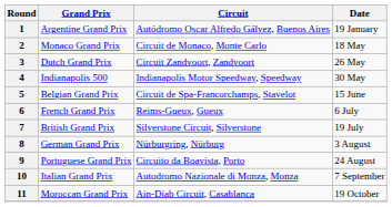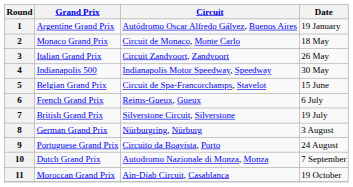 <table class="wikitable" style="font-size: 85%;">
 <tr>
 <th>Round</th>
 <th><a href='#'>Grand Prix</a></th>
 <th><a href='#'>Circuit</a></th>
 <th>Date</th>
 </tr>
 <tr>
 <th>1</th>
 <td><a href='#'>Argentine Grand Prix</a></td>
 <td> <a href='#'>Autódromo Oscar Alfredo Gálvez</a>, <a href='#'>Buenos Aires</a></td>
 <td>19 January</td>
 </tr>
 <tr>
 <th>2</th>
 <td><a href='#'>Monaco Grand Prix</a></td>
 <td> <a href='#'>Circuit de Monaco</a>, <a href='#'>Monte Carlo</a></td>
 <td>18 May</td>
 </tr>
 <tr>
 <th>3</th>
-<td><a href='#'>Dutch Grand Prix</a></td>
+<td><a href='#'>Italian Grand Prix</a></td>
 <td> <a href='#'>Circuit Zandvoort</a>, <a href='#'>Zandvoort</a></td>
 <td>26 May</td>
 </tr>
 <tr>
 <th>4</th>
 <td><a href='#'>Indianapolis 500</a></td>
 <td> <a href='#'>Indianapolis Motor Speedway</a>, <a href='#'>Speedway</a></td>
 <td>30 May</td>
 </tr>
 <tr>
 <th>5</th>
 <td><a href='#'>Belgian Grand Prix</a></td>
 <td> <a href='#'>Circuit de Spa-Francorchamps</a>, <a href='#'>Stavelot</a></td>
 <td>15 June</td>
 </tr>
 <tr>
 <th>6</th>
 <td><a href='#'>French Grand Prix</a></td>
 <td> <a href='#'>Reims-Gueux</a>, <a href='#'>Gueux</a></td>
 <td>6 July</td>
 </tr>
 <tr>
 <th>7</th>
 <td><a href='#'>British Grand Prix</a></td>
 <td> <a href='#'>Silverstone Circuit</a>, <a href='#'>Silverstone</a></td>
 <td>19 July</td>
 </tr>
 <tr>
 <th>8</th>
 <td><a href='#'>German Grand Prix</a></td>
 <td> <a href='#'>Nürburgring</a>, <a href='#'>Nürburg</a></td>
 <td>3 August</td>
 </tr>
 <tr>
 <th>9</th>
 <td><a href='#'>Portuguese Grand Prix</a></td>
 <td> <a href='#'>Circuito da Boavista</a>, <a href='#'>Porto</a></td>
 <td>24 August</td>
 </tr>
 <tr>
 <th>10</th>
-<td><a href='#'>Italian Grand Prix</a></td>
+<td><a href='#'>Dutch Grand Prix</a></td>
 <td> <a href='#'>Autodromo Nazionale di Monza</a>, <a href='#'>Monza</a></td>
 <td>7 September</td>
 </tr>
 <tr>
 <th>11</th>
 <td><a href='#'>Moroccan Grand Prix</a></td>
 <td> <a href='#'>Ain-Diab Circuit</a>, <a href='#'>Casablanca</a></td>
 <td>19 October</td>
 </tr>
 <tr>
 </tr>
 </table>
